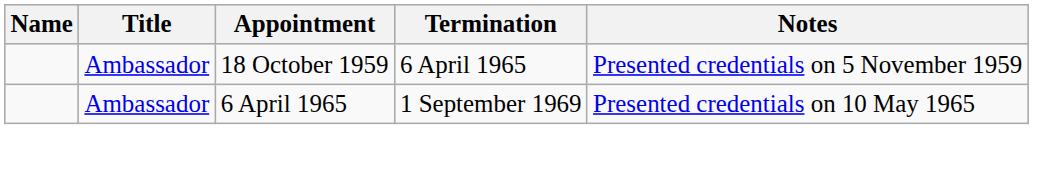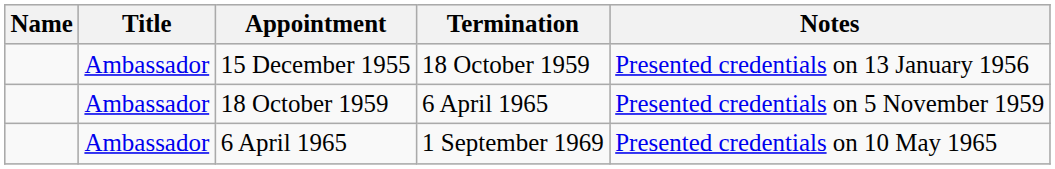 <table class="wikitable">
 <tr valign="middle">
 <th>Name</th>
 <th>Title</th>
 <th>Appointment</th>
 <th>Termination</th>
 <th>Notes</th>
+</tr>
+<tr>
+<td></td>
+<td><a href='#'>Ambassador</a></td>
+<td>15 December 1955</td>
+<td>18 October 1959</td>
+<td><a href='#'>Presented credentials</a> on 13 January 1956</td>
 </tr>
 <tr>
 <td></td>
 <td><a href='#'>Ambassador</a></td>
 <td>18 October 1959</td>
 <td>6 April 1965</td>
 <td><a href='#'>Presented credentials</a> on 5 November 1959</td>
 </tr>
 <tr>
 <td></td>
 <td><a href='#'>Ambassador</a></td>
 <td>6 April 1965</td>
 <td>1 September 1969</td>
 <td><a href='#'>Presented credentials</a> on 10 May 1965</td>
 </tr>
 </table>
